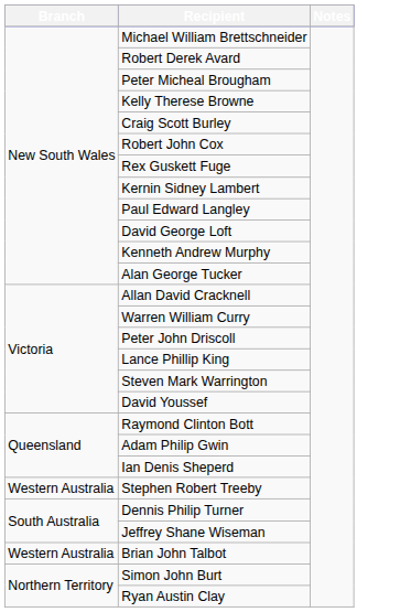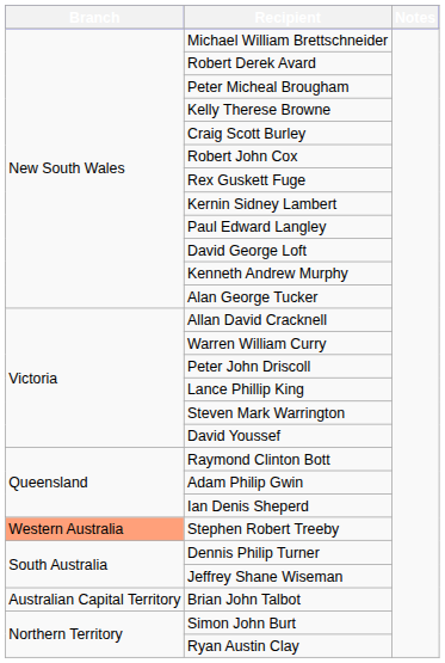 <table class="wikitable" style="font-size:95%;">
 <tr style="background: blue; color: white">
 <th>Branch</th>
 <th>Recipient</th>
 <th>Notes</th>
 </tr>
 <tr>
 <td rowspan=12>New South Wales</td>
 <td>Michael William Brettschneider</td>
 <td rowspan=27></td>
 </tr>
 <tr>
 <td>Robert Derek Avard</td>
 </tr>
 <tr>
 <td>Peter Micheal Brougham</td>
 </tr>
 <tr>
 <td>Kelly Therese Browne</td>
 </tr>
 <tr>
 <td>Craig Scott Burley</td>
 </tr>
 <tr>
 <td>Robert John Cox</td>
 </tr>
 <tr>
 <td>Rex Guskett Fuge</td>
 </tr>
 <tr>
 <td>Kernin Sidney Lambert</td>
 </tr>
 <tr>
 <td>Paul Edward Langley</td>
 </tr>
 <tr>
 <td>David George Loft</td>
 </tr>
 <tr>
 <td>Kenneth Andrew Murphy</td>
 </tr>
 <tr>
 <td>Alan George Tucker</td>
 </tr>
 <tr>
 <td rowspan=6>Victoria</td>
 <td>Allan David Cracknell</td>
 </tr>
 <tr>
 <td>Warren William Curry</td>
 </tr>
 <tr>
 <td>Peter John Driscoll</td>
 </tr>
 <tr>
 <td>Lance Phillip King</td>
 </tr>
 <tr>
 <td>Steven Mark Warrington</td>
 </tr>
 <tr>
 <td>David Youssef</td>
 </tr>
 <tr>
 <td rowspan=3>Queensland</td>
 <td>Raymond Clinton Bott</td>
 </tr>
 <tr>
 <td>Adam Philip Gwin</td>
 </tr>
 <tr>
 <td>Ian Denis Sheperd</td>
 </tr>
 <tr>
-<td>Western Australia</td>
+<td style="background: lightsalmon;">Western Australia</td>
 <td>Stephen Robert Treeby</td>
 </tr>
 <tr>
 <td rowspan=2>South Australia</td>
 <td>Dennis Philip Turner</td>
 </tr>
 <tr>
 <td>Jeffrey Shane Wiseman</td>
 </tr>
 <tr>
-<td>Western Australia</td>
+<td>Australian Capital Territory</td>
 <td>Brian John Talbot</td>
 </tr>
 <tr>
 <td rowspan=2>Northern Territory</td>
 <td>Simon John Burt</td>
 </tr>
 <tr>
 <td>Ryan Austin Clay</td>
 </tr>
 </table>
